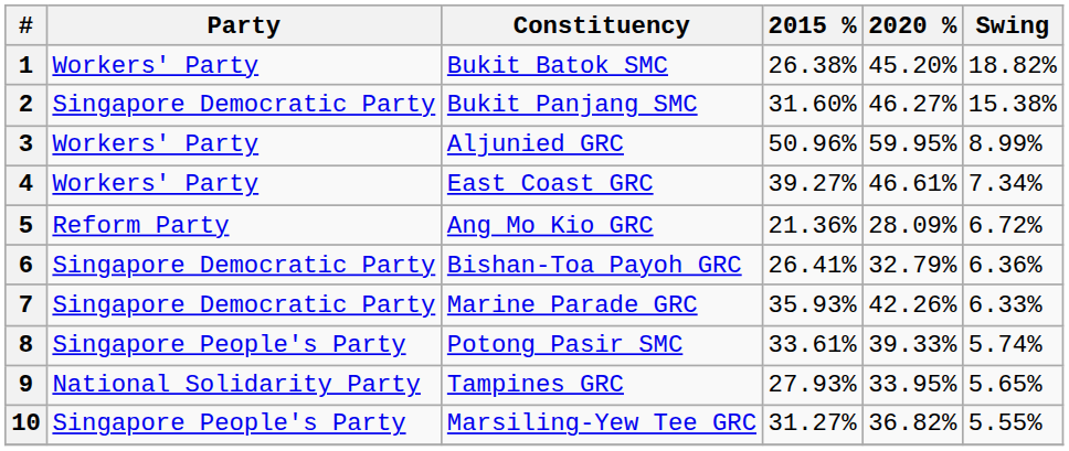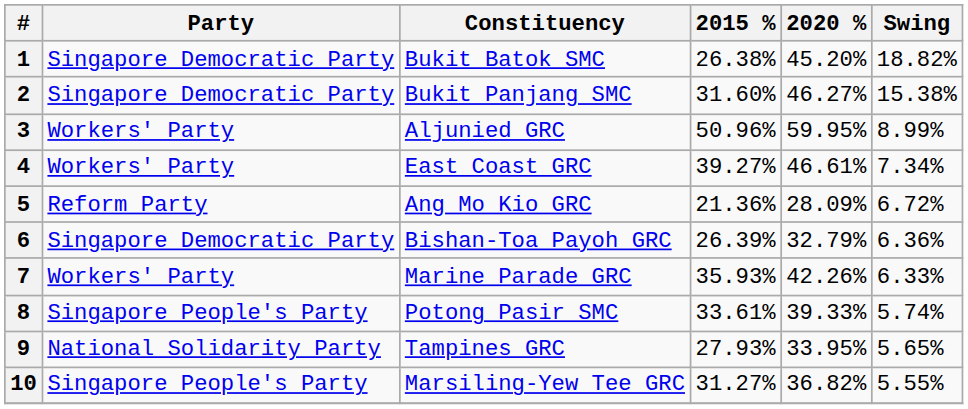 <table class="wikitable sortable">
 <tr>
 <th>#</th>
 <th>Party</th>
 <th>Constituency</th>
 <th data-sort-type="number">2015 %</th>
 <th data-sort-type="number">2020 %</th>
 <th>Swing</th>
 </tr>
 <tr>
 <th>1</th>
-<td><a href='#'>Workers' Party</a></td>
+<td><a href='#'>Singapore Democratic Party</a></td>
 <td><a href='#'>Bukit Batok SMC</a></td>
 <td>26.38%</td>
 <td>45.20%</td>
 <td> 18.82%</td>
 </tr>
 <tr>
 <th>2</th>
 <td><a href='#'>Singapore Democratic Party</a></td>
 <td><a href='#'>Bukit Panjang SMC</a></td>
 <td>31.60%</td>
 <td>46.27%</td>
 <td> 15.38%</td>
 </tr>
 <tr>
 <th>3</th>
 <td><a href='#'>Workers' Party</a></td>
 <td><a href='#'>Aljunied GRC</a></td>
 <td>50.96%</td>
 <td>59.95%</td>
 <td> 8.99%</td>
 </tr>
 <tr>
 <th>4</th>
 <td><a href='#'>Workers' Party</a></td>
 <td><a href='#'>East Coast GRC</a></td>
 <td>39.27%</td>
 <td>46.61%</td>
 <td> 7.34%</td>
 </tr>
 <tr>
 <th>5</th>
 <td><a href='#'>Reform Party</a></td>
 <td><a href='#'>Ang Mo Kio GRC</a></td>
 <td>21.36%</td>
 <td>28.09%</td>
 <td> 6.72%</td>
 </tr>
 <tr>
 <th>6</th>
 <td><a href='#'>Singapore Democratic Party</a></td>
 <td><a href='#'>Bishan-Toa Payoh GRC</a></td>
-<td>26.41%</td>
+<td>26.39%</td>
 <td>32.79%</td>
 <td> 6.36%</td>
 </tr>
 <tr>
 <th>7</th>
-<td><a href='#'>Singapore Democratic Party</a></td>
+<td><a href='#'>Workers' Party</a></td>
 <td><a href='#'>Marine Parade GRC</a></td>
 <td>35.93%</td>
 <td>42.26%</td>
 <td> 6.33%</td>
 </tr>
 <tr>
 <th>8</th>
 <td><a href='#'>Singapore People's Party</a></td>
 <td><a href='#'>Potong Pasir SMC</a></td>
 <td>33.61%</td>
 <td>39.33%</td>
 <td> 5.74%</td>
 </tr>
 <tr>
 <th>9</th>
 <td><a href='#'>National Solidarity Party</a></td>
 <td><a href='#'>Tampines GRC</a></td>
 <td>27.93%</td>
 <td>33.95%</td>
 <td> 5.65%</td>
 </tr>
 <tr>
 <th>10</th>
 <td><a href='#'>Singapore People's Party</a></td>
 <td><a href='#'>Marsiling-Yew Tee GRC</a></td>
 <td>31.27%</td>
 <td>36.82%</td>
 <td> 5.55%</td>
 </tr>
 <tr>
 </tr>
 </table>
